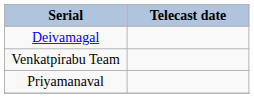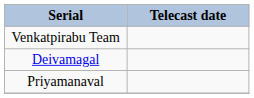 <table class="wikitable" style="text-align:center;">
 <tr>
 <th style="width:100pt; background:LightSteelBlue;">Serial</th>
 <th style="width:100pt; background:LightSteelBlue;">Telecast date</th>
 </tr>
 <tr>
-<td><a href='#'>Deivamagal</a></td>
+<td>Venkatpirabu Team</td>
 <td></td>
 </tr>
 <tr>
-<td>Venkatpirabu Team</td>
+<td><a href='#'>Deivamagal</a></td>
 <td></td>
 </tr>
 <tr>
 <td>Priyamanaval</td>
 <td></td>
 </tr>
 <tr>
 </tr>
 </table>
